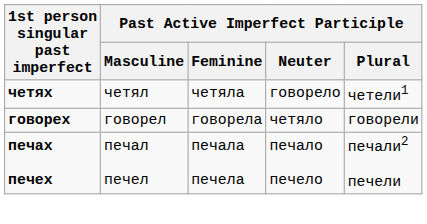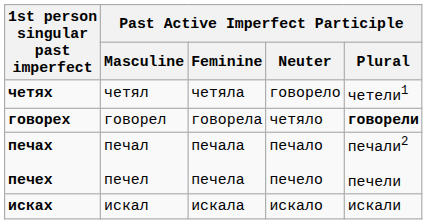 <table class="wikitable">
 <tr>
 <th rowspan="2">1st person<br>singular<br>past<br>imperfect</th>
 <th colspan="4">Past Active Imperfect Participle</th>
 </tr>
 <tr>
 <th>Masculine</th>
 <th>Feminine</th>
 <th>Neuter</th>
 <th>Plural</th>
 </tr>
 <tr>
 <td><strong>чет<span>я</span><span>х</span></strong> <br></td>
 <td>чет<span>я</span><span>л</span> <br></td>
 <td>чет<span>я</span><span>ла</span> <br></td>
 <td>говор<span>е</span><span>ло</span> <br></td>
 <td>чет<span>е</span><span>ли</span><sup>1</sup> <br></td>
 </tr>
 <tr>
 <td><strong>говор<span>е</span><span>х</span></strong> <br></td>
 <td>говор<span>е</span><span>л</span> <br></td>
 <td>говор<span>е</span><span>ла</span> <br></td>
 <td>чет<span>я</span><span>ло</span> <br></td>
-<td>говор<span>е</span><span>ли</span> <br></td>
+<td><strong>говор<span>е</span><span>ли</span> <br></strong></td>
 </tr>
 <tr>
 <td><strong>печ<span>а</span><span>х</span></strong> <br><br><strong>печ<span>е</span><span>х</span></strong> <br></td>
 <td>печ<span>а</span><span>л</span> <br><br>печ<span>е</span><span>л</span> <br></td>
 <td>печ<span>а</span><span>ла</span> <br><br>печ<span>е</span><span>ла</span> <br></td>
 <td>печ<span>а</span><span>ло</span> <br><br>печ<span>е</span><span>ло</span> <br></td>
 <td>печ<span>а</span><span>ли</span><sup>2</sup> <br><br>печ<span>е</span><span>ли</span> <br></td>
 </tr>
+<tr>
+<td><strong>иска<span>х</span></strong> <br></td>
+<td>иска<span>л</span> <br></td>
+<td>иска<span>ла</span> <br></td>
+<td>иска<span>ло</span> <br></td>
+<td>иска<span>ли</span> <br></td>
+</tr>
 </table>
